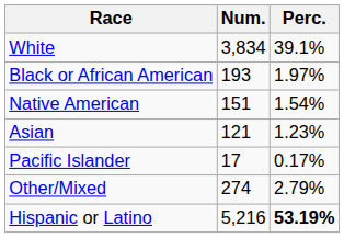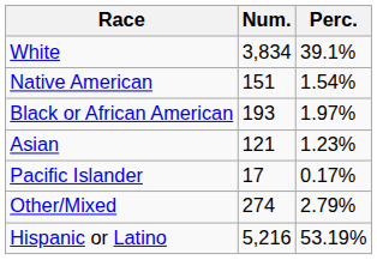 <table class="wikitable">
 <tr>
 <th>Race</th>
 <th>Num.</th>
 <th>Perc.</th>
 </tr>
 <tr>
 <td><a href='#'>White</a></td>
 <td>3,834</td>
 <td>39.1%</td>
 </tr>
 <tr>
+<td><a href='#'>Native American</a></td>
+<td>151</td>
+<td>1.54%</td>
+</tr>
+<tr>
 <td><a href='#'>Black or African American</a></td>
 <td>193</td>
 <td>1.97%</td>
-</tr>
-<tr>
-<td><a href='#'>Native American</a></td>
-<td>151</td>
-<td>1.54%</td>
 </tr>
 <tr>
 <td><a href='#'>Asian</a></td>
 <td>121</td>
 <td>1.23%</td>
 </tr>
 <tr>
 <td><a href='#'>Pacific Islander</a></td>
 <td>17</td>
 <td>0.17%</td>
 </tr>
 <tr>
 <td><a href='#'>Other/Mixed</a></td>
 <td>274</td>
 <td>2.79%</td>
 </tr>
 <tr>
 <td><a href='#'>Hispanic</a> or <a href='#'>Latino</a></td>
 <td>5,216</td>
-<td><strong>53.19%</strong></td>
+<td>53.19%</td>
 </tr>
 </table>
